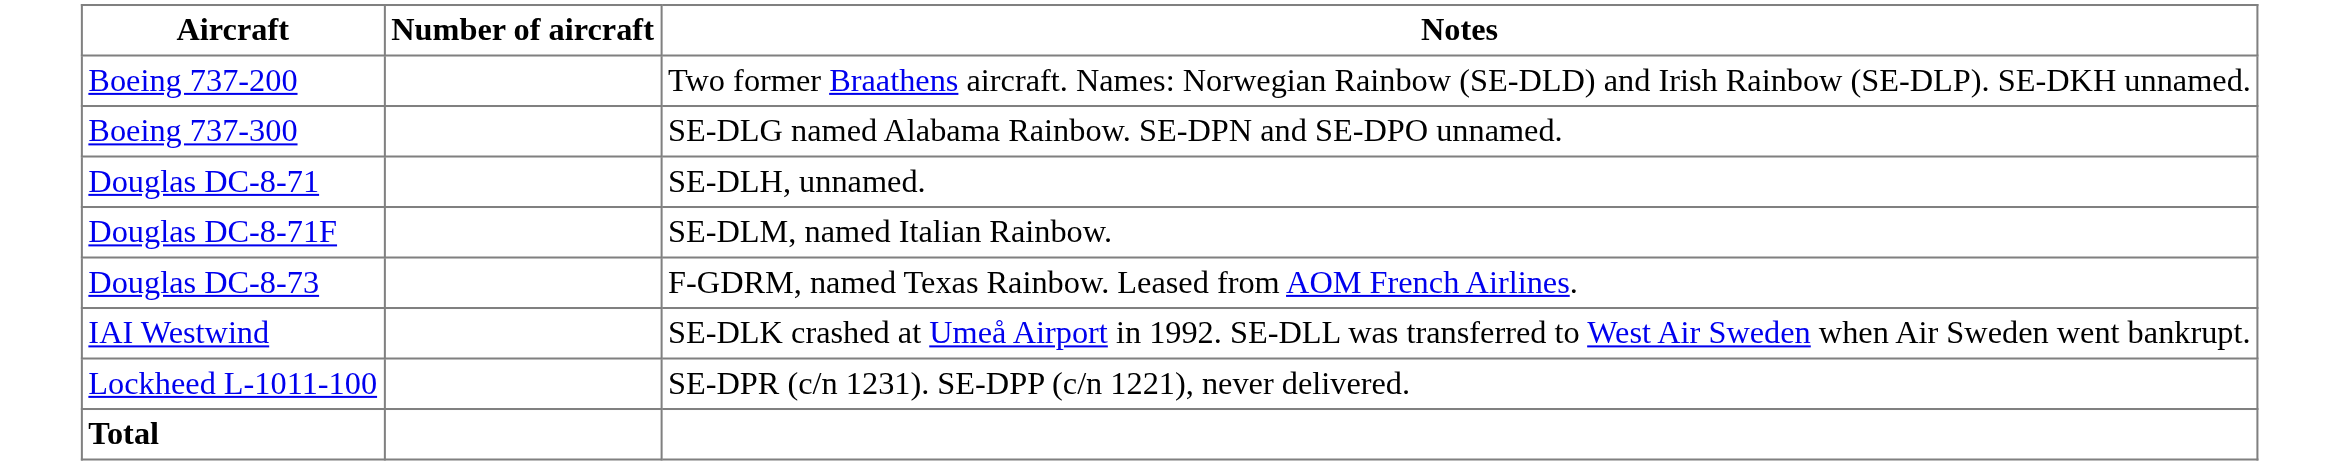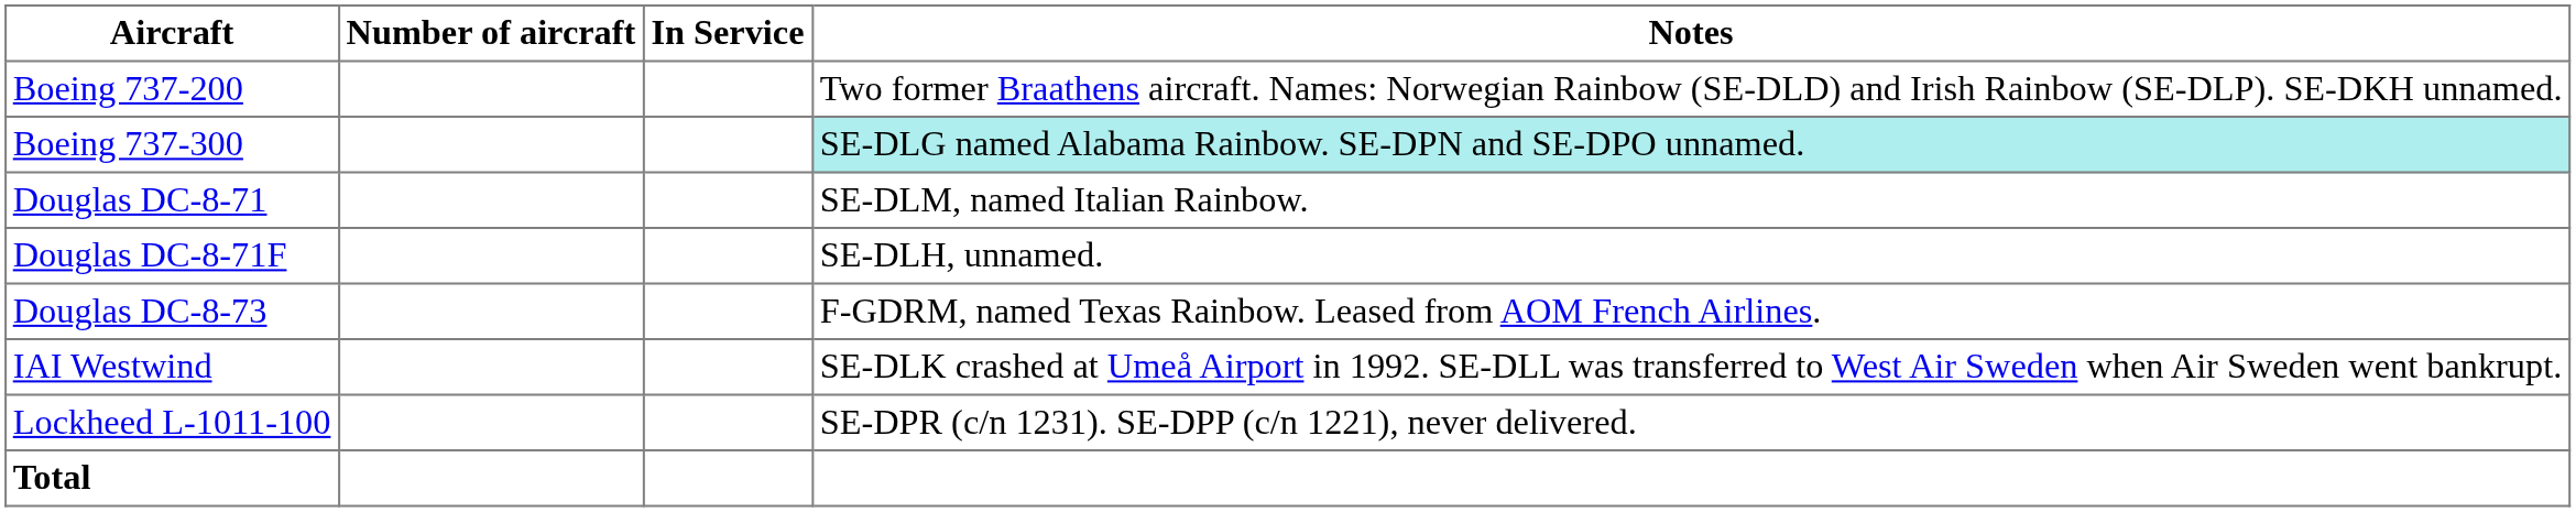 <table class="toccolours sortable" border="1" cellpadding="3" style="margin:1em auto; border-collapse:collapse">
 <tr>
 <th>Aircraft</th>
 <th>Number of aircraft</th>
+<th>In Service</th>
 <th>Notes</th>
 </tr>
 <tr>
 <td><a href='#'>Boeing 737-200</a></td>
+<td></td>
 <td></td>
 <td>Two former <a href='#'>Braathens</a> aircraft. Names: Norwegian Rainbow (SE-DLD) and Irish Rainbow (SE-DLP). SE-DKH unnamed.</td>
 </tr>
 <tr>
 <td><a href='#'>Boeing 737-300</a></td>
 <td></td>
-<td>SE-DLG named Alabama Rainbow. SE-DPN and SE-DPO unnamed.</td>
+<td></td>
+<td style="background: paleturquoise;">SE-DLG named Alabama Rainbow. SE-DPN and SE-DPO unnamed.</td>
 </tr>
 <tr>
 <td><a href='#'>Douglas DC-8-71</a></td>
 <td></td>
-<td>SE-DLH, unnamed.</td>
+<td></td>
+<td>SE-DLM, named Italian Rainbow.</td>
 </tr>
 <tr>
 <td><a href='#'>Douglas DC-8-71F</a></td>
 <td></td>
-<td>SE-DLM, named Italian Rainbow.</td>
+<td></td>
+<td>SE-DLH, unnamed.</td>
 </tr>
 <tr>
 <td><a href='#'>Douglas DC-8-73</a></td>
+<td></td>
 <td></td>
 <td>F-GDRM, named Texas Rainbow. Leased from <a href='#'>AOM French Airlines</a>.</td>
 </tr>
 <tr>
 <td><a href='#'>IAI Westwind</a></td>
 <td></td>
+<td></td>
 <td>SE-DLK crashed at <a href='#'>Umeå Airport</a> in 1992. SE-DLL was transferred to <a href='#'>West Air Sweden</a> when Air Sweden went bankrupt.</td>
 </tr>
 <tr>
 <td><a href='#'>Lockheed L-1011-100</a></td>
+<td></td>
 <td></td>
 <td>SE-DPR (c/n 1231). SE-DPP (c/n 1221), never delivered.</td>
 </tr>
 <tr>
 <td><strong>Total</strong></td>
 <td></td>
 <td></td>
+<td></td>
 </tr>
 </table>
